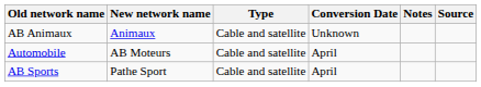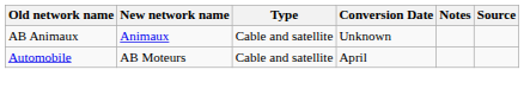 <table class="wikitable">
 <tr>
 <th>Old network name</th>
 <th>New network name</th>
 <th>Type</th>
 <th>Conversion Date</th>
 <th>Notes</th>
 <th>Source</th>
 </tr>
 <tr>
 <td>AB Animaux</td>
 <td><a href='#'>Animaux</a></td>
 <td>Cable and satellite</td>
 <td>Unknown</td>
 <td></td>
 <td></td>
 </tr>
 <tr>
 <td><a href='#'>Automobile</a></td>
 <td>AB Moteurs</td>
 <td>Cable and satellite</td>
 <td>April</td>
 <td></td>
 <td></td>
 </tr>
-<tr>
-<td><a href='#'>AB Sports</a></td>
-<td>Pathe Sport</td>
-<td>Cable and satellite</td>
-<td>April</td>
-<td></td>
-<td></td>
-</tr>
 </table>
